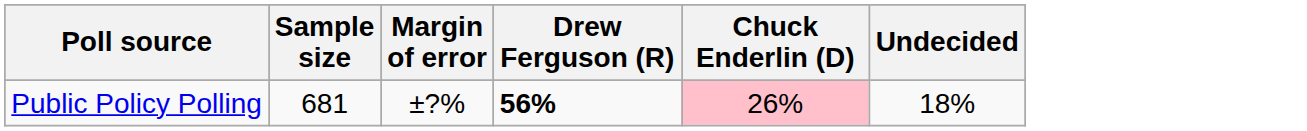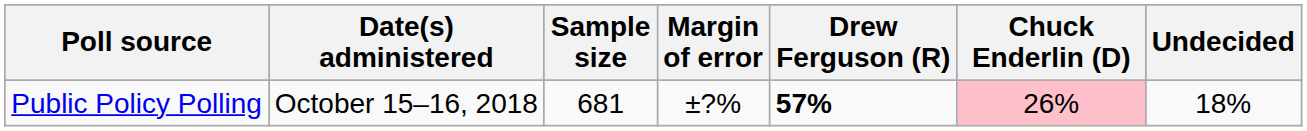 <table class="wikitable">
 <tr>
 <th>Poll source</th>
+<th>Date(s)<br>administered</th>
 <th>Sample<br>size</th>
 <th>Margin<br>of error</th>
 <th style="width:100px;">Drew<br>Ferguson (R)</th>
 <th style="width:100px;">Chuck<br>Enderlin (D)</th>
 <th>Undecided</th>
 </tr>
 <tr>
 <td><a href='#'>Public Policy Polling</a></td>
+<td align=center>October 15–16, 2018</td>
 <td align=center>681</td>
 <td align=center>±?%</td>
-<td><strong>56%</strong></td>
+<td><strong>57%</strong></td>
 <td align=center style="background: pink;">26%</td>
 <td align=center>18%</td>
 </tr>
 </table>
